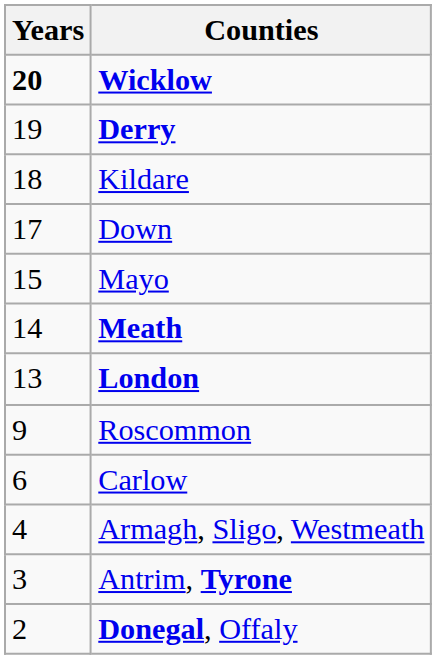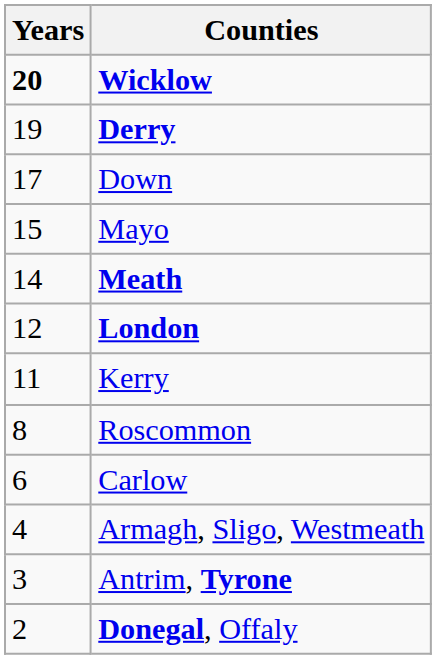 <table class="wikitable" style="font-size:95%">
 <tr>
 <th>Years</th>
 <th>Counties</th>
 </tr>
 <tr>
 <td><strong>20</strong></td>
 <td style="text-align:left;"><strong><a href='#'>Wicklow</a></strong></td>
 </tr>
 <tr>
 <td>19</td>
 <td><a href='#'><strong>Derry</strong></a></td>
 </tr>
 <tr>
-<td>18</td>
-<td style="text-align:left;"><a href='#'>Kildare</a></td>
-</tr>
-<tr>
 <td>17</td>
 <td style="text-align:left;"><a href='#'>Down</a></td>
 </tr>
 <tr>
 <td>15</td>
 <td style="text-align:left;"><a href='#'>Mayo</a></td>
 </tr>
 <tr>
 <td>14</td>
 <td style="text-align:left;"><a href='#'><strong>Meath</strong></a></td>
 </tr>
 <tr>
-<td>13</td>
+<td>12</td>
 <td><a href='#'><strong>London</strong></a></td>
 </tr>
 <tr>
-<td>9</td>
+<td>11</td>
+<td style="text-align:left;"><a href='#'>Kerry</a></td>
+</tr>
+<tr>
+<td>8</td>
 <td style="text-align:left;"><a href='#'>Roscommon</a></td>
 </tr>
 <tr>
 <td>6</td>
 <td style="text-align:left;"><a href='#'>Carlow</a></td>
 </tr>
 <tr>
 <td>4</td>
 <td style="text-align:left;"><a href='#'>Armagh</a>, <a href='#'>Sligo</a>, <a href='#'>Westmeath</a></td>
 </tr>
 <tr>
 <td>3</td>
 <td style="text-align:left;"><a href='#'>Antrim</a>, <a href='#'><strong>Tyrone</strong></a></td>
 </tr>
 <tr>
 <td>2</td>
 <td style="text-align:left;"><a href='#'><strong>Donegal</strong></a>, <a href='#'>Offaly</a></td>
 </tr>
 </table>
